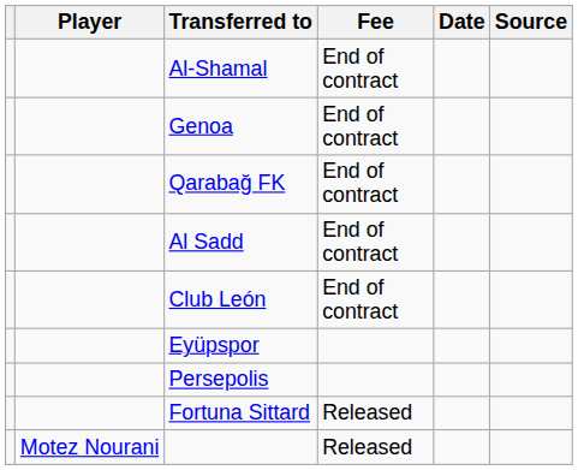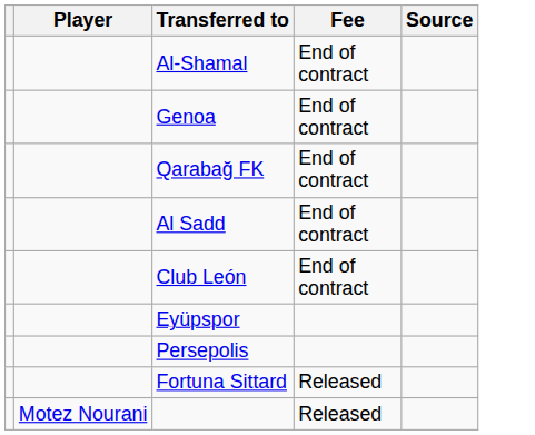 <table class="wikitable plainrowheaders sortable">
 <tr>
 <th></th>
 <th scope="col">Player</th>
 <th>Transferred to</th>
 <th style="width: 80px;">Fee</th>
-<th scope="col">Date</th>
 <th scope="col">Source</th>
 </tr>
 <tr>
 <td align="center"></td>
 <td> </td>
 <td> <a href='#'>Al-Shamal</a></td>
 <td>End of contract</td>
 <td></td>
-<td></td>
 </tr>
 <tr>
 <td align="center"></td>
 <td> </td>
 <td> <a href='#'>Genoa</a></td>
 <td>End of contract</td>
-<td></td>
 <td></td>
 </tr>
 <tr>
 <td align="center"></td>
 <td> </td>
 <td> <a href='#'>Qarabağ FK</a></td>
 <td>End of contract</td>
 <td></td>
-<td></td>
 </tr>
 <tr>
 <td align="center"></td>
 <td> </td>
 <td> <a href='#'>Al Sadd</a></td>
 <td>End of contract</td>
-<td></td>
 <td></td>
 </tr>
 <tr>
 <td align="center"></td>
 <td> </td>
 <td> <a href='#'>Club León</a></td>
 <td>End of contract</td>
 <td></td>
-<td></td>
 </tr>
 <tr>
 <td align="center"></td>
 <td> </td>
 <td> <a href='#'>Eyüpspor</a></td>
-<td></td>
 <td></td>
 <td></td>
 </tr>
 <tr>
 <td align="center"></td>
 <td> </td>
 <td> <a href='#'>Persepolis</a></td>
 <td></td>
 <td></td>
-<td></td>
 </tr>
 <tr>
 <td align="center"></td>
 <td> </td>
 <td> <a href='#'>Fortuna Sittard</a></td>
 <td>Released</td>
-<td></td>
 <td></td>
 </tr>
 <tr>
 <td align="center"></td>
 <td> <a href='#'>Motez Nourani</a></td>
 <td></td>
 <td>Released</td>
 <td></td>
-<td></td>
 </tr>
 </table>
